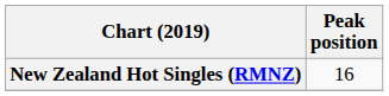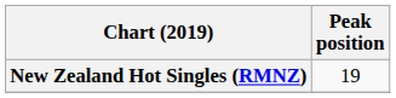 <table class="wikitable sortable plainrowheaders" style="text-align:center">
 <tr>
 <th scope="col">Chart (2019)</th>
 <th scope="col">Peak<br>position</th>
 </tr>
 <tr>
 <th scope="row">New Zealand Hot Singles (<a href='#'>RMNZ</a>)</th>
-<td>16</td>
+<td>19</td>
 </tr>
 <tr>
 </tr>
 <tr>
 </tr>
 </table>
